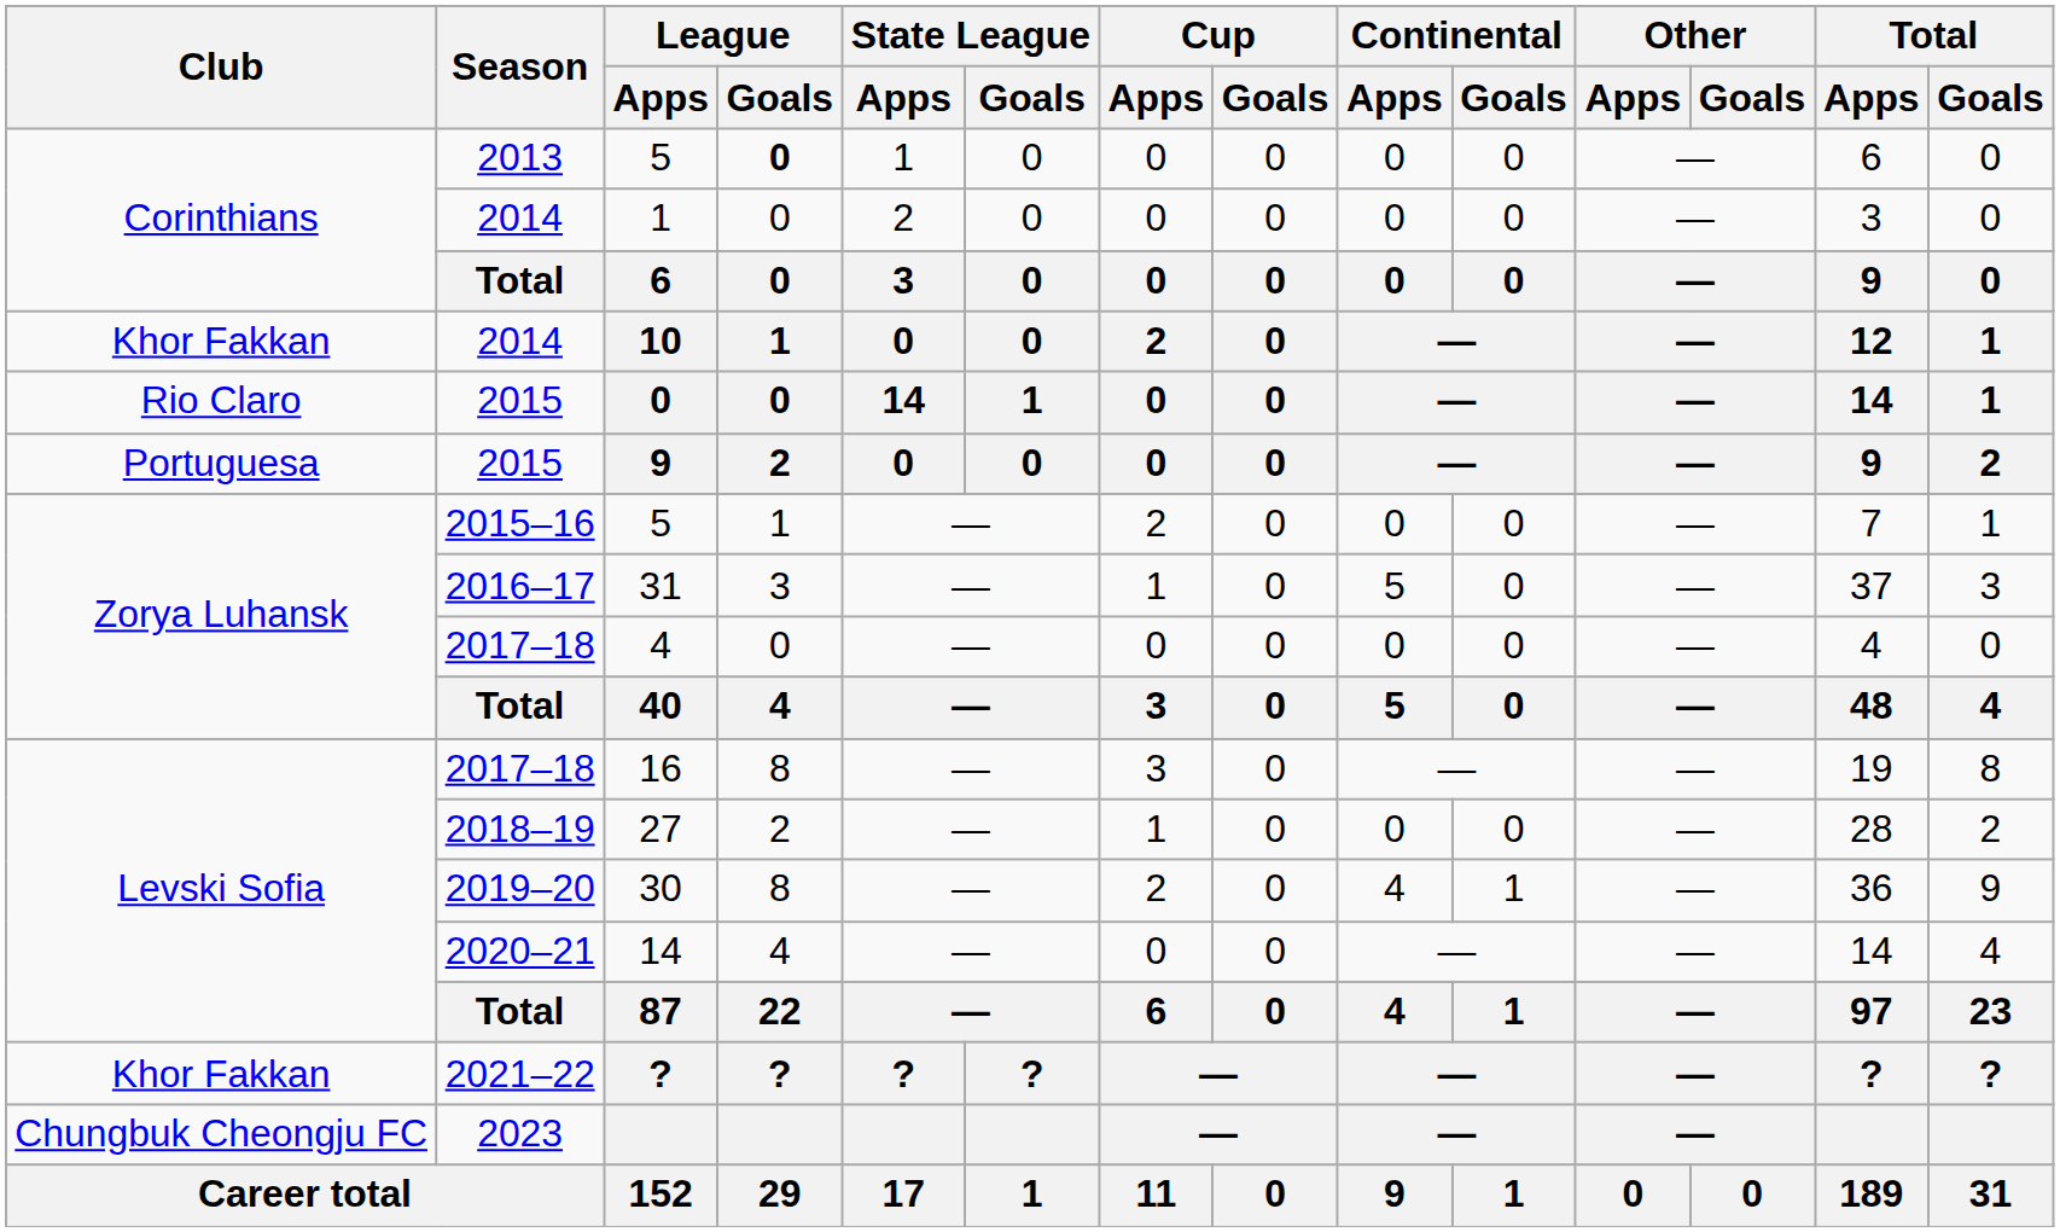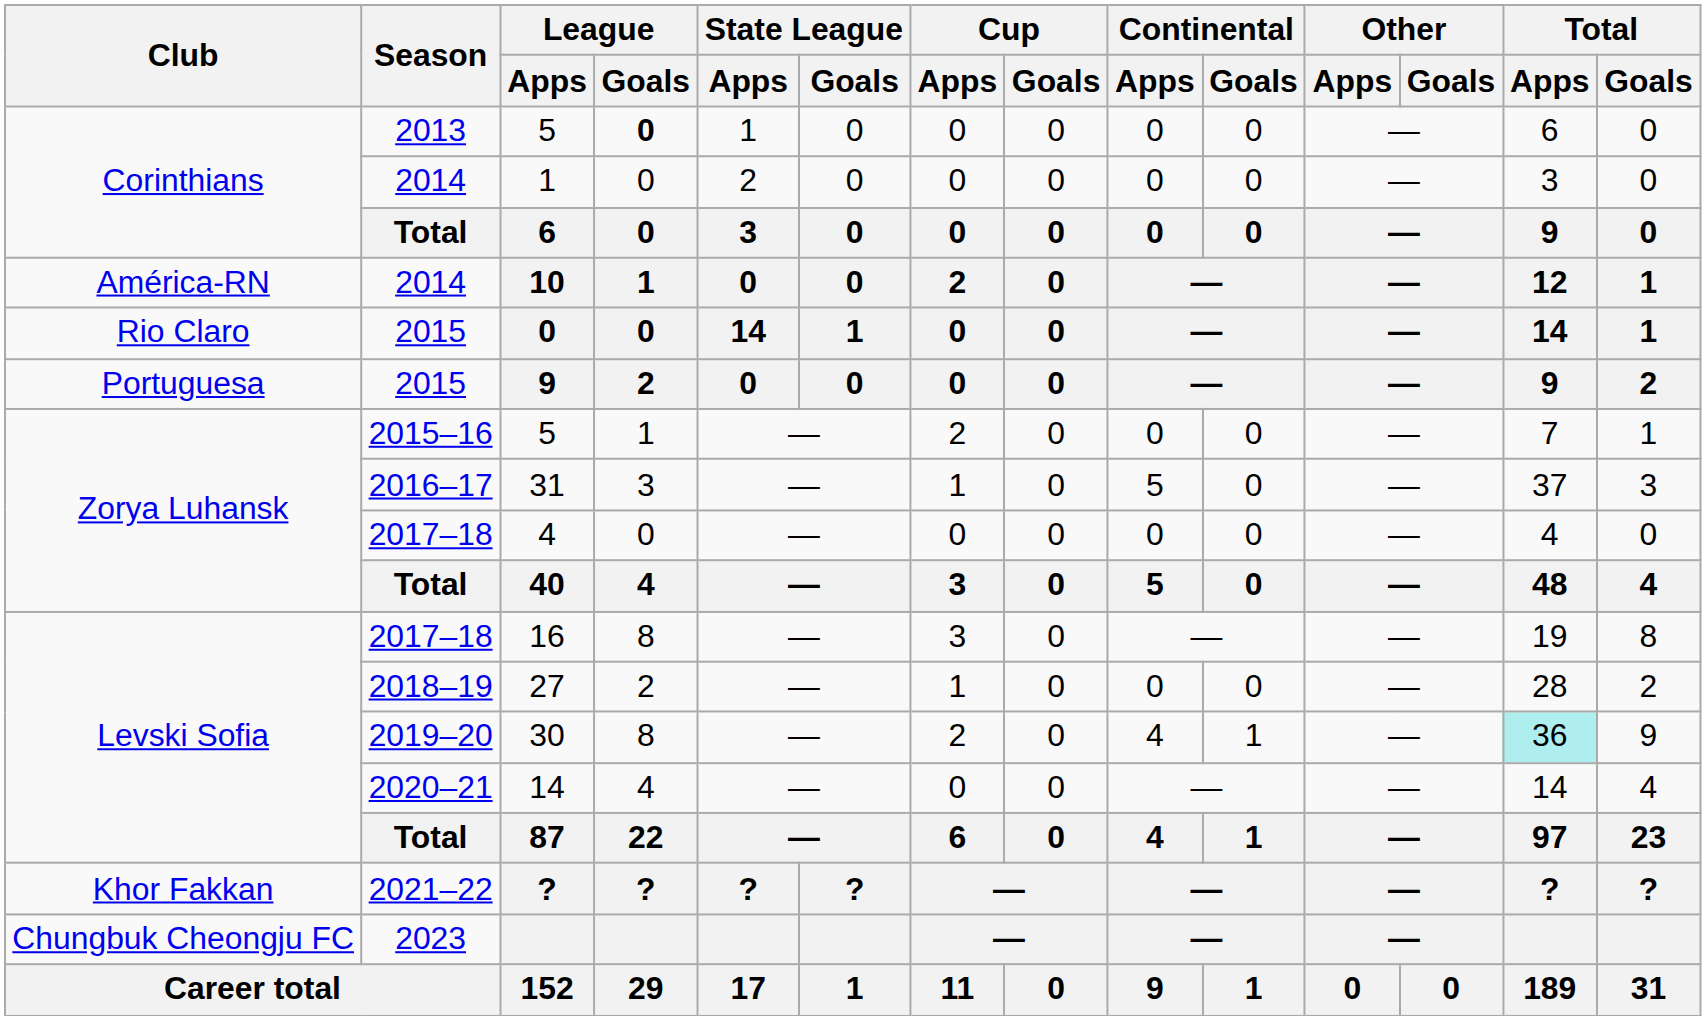 <table class="wikitable" style="text-align: center;">
 <tr>
 <th rowspan="2">Club</th>
 <th rowspan="2">Season</th>
 <th colspan="2">League</th>
 <th colspan="2">State League</th>
 <th colspan="2">Cup</th>
 <th colspan="2">Continental</th>
 <th colspan="2">Other</th>
 <th colspan="2">Total</th>
 </tr>
 <tr>
 <th>Apps</th>
 <th>Goals</th>
 <th>Apps</th>
 <th>Goals</th>
 <th>Apps</th>
 <th>Goals</th>
 <th>Apps</th>
 <th>Goals</th>
 <th>Apps</th>
 <th>Goals</th>
 <th>Apps</th>
 <th>Goals</th>
 </tr>
 <tr>
 <td rowspan="3" valign="center"><a href='#'>Corinthians</a></td>
 <td><a href='#'>2013</a></td>
 <td>5</td>
 <td><strong>0</strong></td>
 <td>1</td>
 <td>0</td>
 <td>0</td>
 <td>0</td>
 <td>0</td>
 <td>0</td>
 <td colspan="2">—</td>
 <td>6</td>
 <td>0</td>
 </tr>
 <tr>
 <td><a href='#'>2014</a></td>
 <td>1</td>
 <td>0</td>
 <td>2</td>
 <td>0</td>
 <td>0</td>
 <td>0</td>
 <td>0</td>
 <td>0</td>
 <td colspan="2">—</td>
 <td>3</td>
 <td>0</td>
 </tr>
 <tr>
 <th><strong>Total</strong></th>
 <th>6</th>
 <th>0</th>
 <th>3</th>
 <th>0</th>
 <th>0</th>
 <th>0</th>
 <th>0</th>
 <th>0</th>
 <th colspan="2">—</th>
 <th>9</th>
 <th>0</th>
 </tr>
 <tr>
-<td valign="center"><a href='#'>Khor Fakkan</a></td>
+<td valign="center"><a href='#'>América-RN</a></td>
 <td><a href='#'>2014</a></td>
 <th>10</th>
 <th>1</th>
 <th>0</th>
 <th>0</th>
 <th>2</th>
 <th>0</th>
 <th colspan="2">—</th>
 <th colspan="2">—</th>
 <th>12</th>
 <th>1</th>
 </tr>
 <tr>
 <td valign="center"><a href='#'>Rio Claro</a></td>
 <td><a href='#'>2015</a></td>
 <th>0</th>
 <th>0</th>
 <th>14</th>
 <th>1</th>
 <th>0</th>
 <th>0</th>
 <th colspan="2">—</th>
 <th colspan="2">—</th>
 <th>14</th>
 <th>1</th>
 </tr>
 <tr>
 <td valign="center"><a href='#'>Portuguesa</a></td>
 <td><a href='#'>2015</a></td>
 <th>9</th>
 <th>2</th>
 <th>0</th>
 <th>0</th>
 <th>0</th>
 <th>0</th>
 <th colspan="2">—</th>
 <th colspan="2">—</th>
 <th>9</th>
 <th>2</th>
 </tr>
 <tr>
 <td rowspan="4" valign="center"><a href='#'>Zorya Luhansk</a></td>
 <td><a href='#'>2015–16</a></td>
 <td>5</td>
 <td>1</td>
 <td colspan="2">—</td>
 <td>2</td>
 <td>0</td>
 <td>0</td>
 <td>0</td>
 <td colspan="2">—</td>
 <td>7</td>
 <td>1</td>
 </tr>
 <tr>
 <td><a href='#'>2016–17</a></td>
 <td>31</td>
 <td>3</td>
 <td colspan="2">—</td>
 <td>1</td>
 <td>0</td>
 <td>5</td>
 <td>0</td>
 <td colspan="2">—</td>
 <td>37</td>
 <td>3</td>
 </tr>
 <tr>
 <td><a href='#'>2017–18</a></td>
 <td>4</td>
 <td>0</td>
 <td colspan="2">—</td>
 <td>0</td>
 <td>0</td>
 <td>0</td>
 <td>0</td>
 <td colspan="2">—</td>
 <td>4</td>
 <td>0</td>
 </tr>
 <tr>
 <th><strong>Total</strong></th>
 <th>40</th>
 <th>4</th>
 <th colspan="2">—</th>
 <th>3</th>
 <th>0</th>
 <th>5</th>
 <th>0</th>
 <th colspan="2">—</th>
 <th>48</th>
 <th>4</th>
 </tr>
 <tr>
 <td rowspan="5" valign="center"><a href='#'>Levski Sofia</a></td>
 <td><a href='#'>2017–18</a></td>
 <td>16</td>
 <td>8</td>
 <td colspan="2">—</td>
 <td>3</td>
 <td>0</td>
 <td colspan="2">—</td>
 <td colspan="2">—</td>
 <td>19</td>
 <td>8</td>
 </tr>
 <tr>
 <td><a href='#'>2018–19</a></td>
 <td>27</td>
 <td>2</td>
 <td colspan="2">—</td>
 <td>1</td>
 <td>0</td>
 <td>0</td>
 <td>0</td>
 <td colspan="2">—</td>
 <td>28</td>
 <td>2</td>
 </tr>
 <tr>
 <td><a href='#'>2019–20</a></td>
 <td>30</td>
 <td>8</td>
 <td colspan="2">—</td>
 <td>2</td>
 <td>0</td>
 <td>4</td>
 <td>1</td>
 <td colspan="2">—</td>
-<td>36</td>
+<td style="background: paleturquoise;">36</td>
 <td>9</td>
 </tr>
 <tr>
 <td><a href='#'>2020–21</a></td>
 <td>14</td>
 <td>4</td>
 <td colspan="2">—</td>
 <td>0</td>
 <td>0</td>
 <td colspan="2">—</td>
 <td colspan="2">—</td>
 <td>14</td>
 <td>4</td>
 </tr>
 <tr>
 <th><strong>Total</strong></th>
 <th>87</th>
 <th>22</th>
 <th colspan="2">—</th>
 <th>6</th>
 <th>0</th>
 <th>4</th>
 <th>1</th>
 <th colspan="2">—</th>
 <th>97</th>
 <th>23</th>
 </tr>
 <tr>
 <td valign="center"><a href='#'>Khor Fakkan</a></td>
 <td><a href='#'>2021–22</a></td>
 <th>?</th>
 <th>?</th>
 <th>?</th>
 <th>?</th>
 <th colspan="2">—</th>
 <th colspan="2">—</th>
 <th colspan="2">—</th>
 <th>?</th>
 <th>?</th>
 </tr>
 <tr>
 <td valign="center"><a href='#'>Chungbuk Cheongju FC</a></td>
 <td><a href='#'>2023</a></td>
 <th></th>
 <th></th>
 <th></th>
 <th></th>
 <th colspan="2">—</th>
 <th colspan="2">—</th>
 <th colspan="2">—</th>
 <th></th>
 <th></th>
 </tr>
 <tr>
 <th colspan="2"><strong>Career total</strong></th>
 <th>152</th>
 <th>29</th>
 <th>17</th>
 <th>1</th>
 <th>11</th>
 <th>0</th>
 <th>9</th>
 <th>1</th>
 <th>0</th>
 <th>0</th>
 <th>189</th>
 <th>31</th>
 </tr>
 </table>
